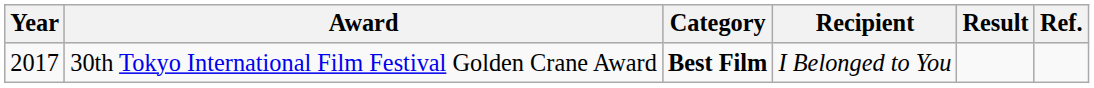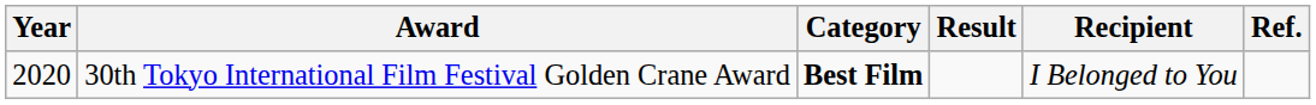 <table class="wikitable">
 <tr>
 <th>Year</th>
 <th>Award</th>
 <th>Category</th>
+<th>Result</th>
 <th>Recipient</th>
-<th>Result</th>
 <th>Ref.</th>
 </tr>
 <tr>
-<td>2017</td>
+<td>2020</td>
 <td>30th <a href='#'>Tokyo International Film Festival</a> Golden Crane Award</td>
 <td><strong>Best Film</strong></td>
+<td></td>
 <td><em>I Belonged to You</em></td>
-<td></td>
 <td></td>
 </tr>
 </table>
